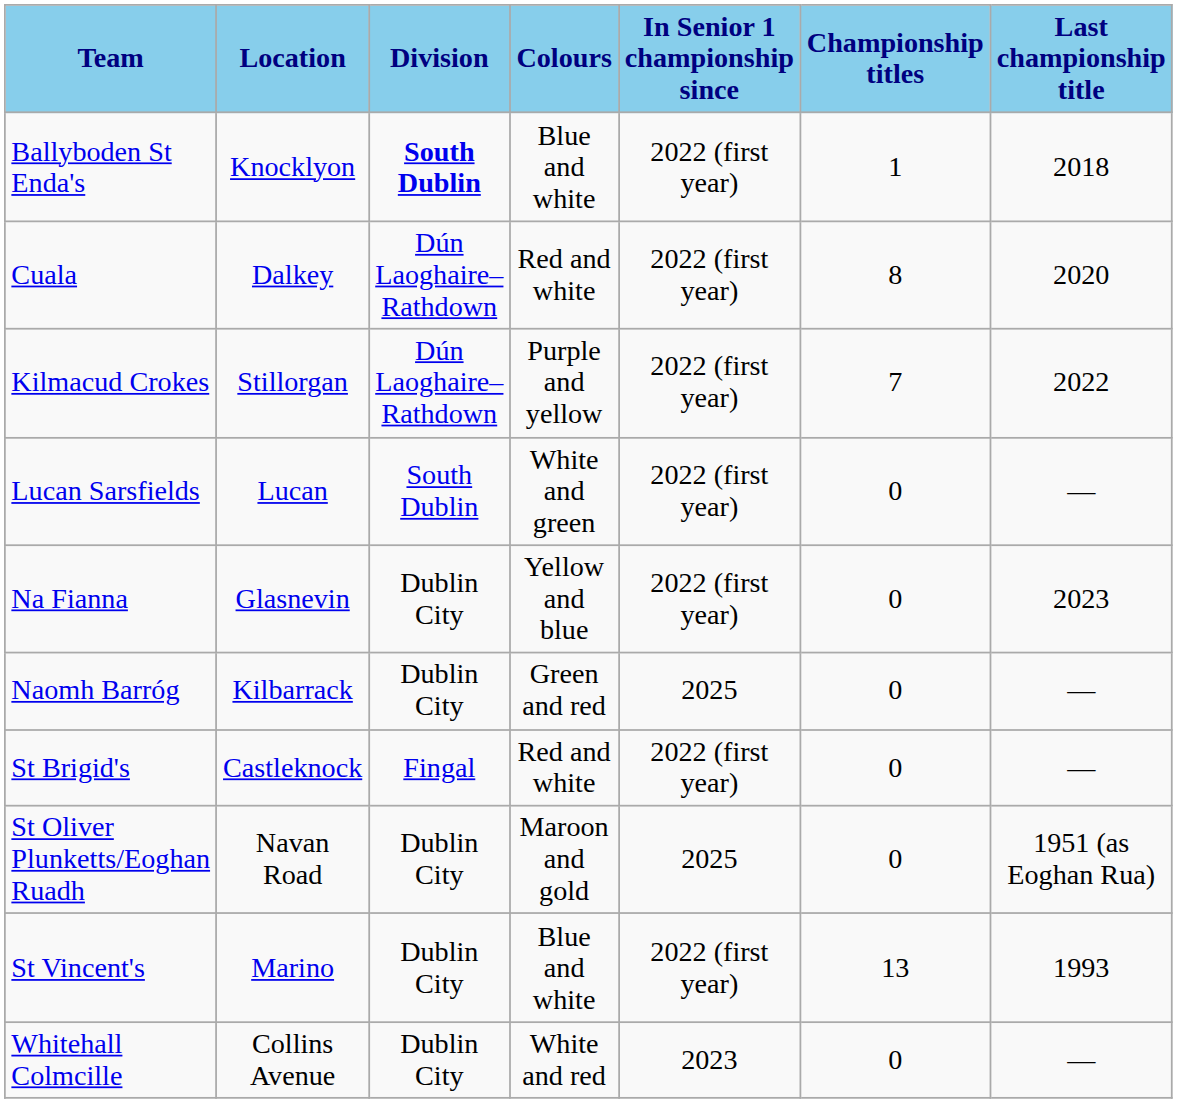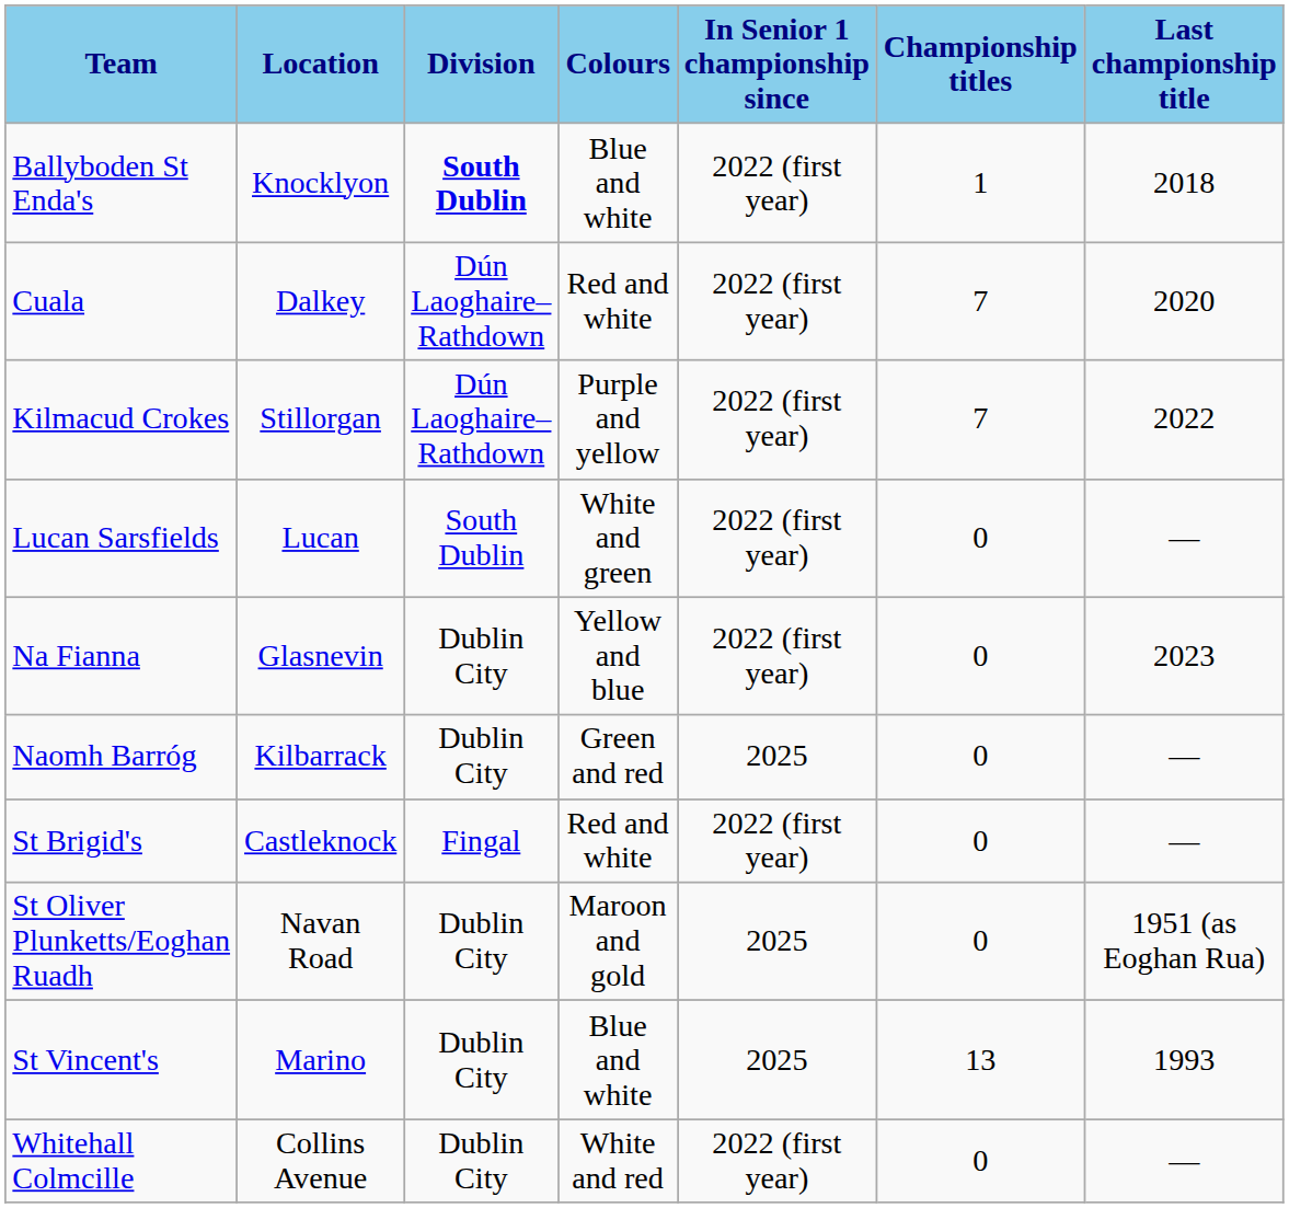 <table class="wikitable sortable"style="text-align:center;">
 <tr>
 <th style="background:skyblue;color:navy">Team</th>
 <th style="background:skyblue;color:navy">Location</th>
 <th style="background:skyblue;color:navy">Division</th>
 <th style="background:skyblue;color:navy">Colours</th>
 <th style="background:skyblue;color:navy">In Senior 1 championship since</th>
 <th style="background:skyblue;color:navy">Championship titles</th>
 <th style="background:skyblue;color:navy">Last championship title</th>
 </tr>
 <tr>
 <td style="text-align:left;"> <a href='#'>Ballyboden St Enda's</a></td>
 <td><a href='#'>Knocklyon</a></td>
 <td><strong><a href='#'>South Dublin</a></strong></td>
 <td>Blue and white</td>
 <td>2022 (first year)</td>
 <td>1</td>
 <td>2018</td>
 </tr>
 <tr>
 <td style="text-align:left;"> <a href='#'>Cuala</a></td>
 <td><a href='#'>Dalkey</a></td>
 <td><a href='#'>Dún Laoghaire–Rathdown</a></td>
 <td>Red and white</td>
 <td>2022 (first year)</td>
-<td>8</td>
+<td>7</td>
 <td>2020</td>
 </tr>
 <tr>
 <td style="text-align:left;"> <a href='#'>Kilmacud Crokes</a></td>
 <td><a href='#'>Stillorgan</a></td>
 <td><a href='#'>Dún Laoghaire–Rathdown</a></td>
 <td>Purple and yellow</td>
 <td>2022 (first year)</td>
 <td>7</td>
 <td>2022</td>
 </tr>
 <tr>
 <td style="text-align:left;"> <a href='#'>Lucan Sarsfields</a></td>
 <td><a href='#'>Lucan</a></td>
 <td><a href='#'>South Dublin</a></td>
 <td>White and green</td>
 <td>2022 (first year)</td>
 <td>0</td>
 <td>—</td>
 </tr>
 <tr>
 <td style="text-align:left;"> <a href='#'>Na Fianna</a></td>
 <td><a href='#'>Glasnevin</a></td>
 <td>Dublin City</td>
 <td>Yellow and blue</td>
 <td>2022 (first year)</td>
 <td>0</td>
 <td>2023</td>
 </tr>
 <tr>
 <td style="text-align:left;"> <a href='#'>Naomh Barróg</a></td>
 <td><a href='#'>Kilbarrack</a></td>
 <td>Dublin City</td>
 <td>Green and red</td>
 <td>2025</td>
 <td>0</td>
 <td>—</td>
 </tr>
 <tr>
 <td style="text-align:left;"> <a href='#'>St Brigid's</a></td>
 <td><a href='#'>Castleknock</a></td>
 <td><a href='#'>Fingal</a></td>
 <td>Red and white</td>
 <td>2022 (first year)</td>
 <td>0</td>
 <td>—</td>
 </tr>
 <tr>
 <td style="text-align:left;"> <a href='#'>St Oliver Plunketts/Eoghan Ruadh</a></td>
 <td>Navan Road</td>
 <td>Dublin City</td>
 <td>Maroon and gold</td>
 <td>2025</td>
 <td>0</td>
 <td>1951 (as Eoghan Rua)</td>
 </tr>
 <tr>
 <td style="text-align:left;"> <a href='#'>St Vincent's</a></td>
 <td><a href='#'>Marino</a></td>
 <td>Dublin City</td>
 <td>Blue and white</td>
-<td>2022 (first year)</td>
+<td>2025</td>
 <td>13</td>
 <td>1993</td>
 </tr>
 <tr>
 <td style="text-align:left;"> <a href='#'>Whitehall Colmcille</a></td>
 <td>Collins Avenue</td>
 <td>Dublin City</td>
 <td>White and red</td>
-<td>2023</td>
+<td>2022 (first year)</td>
 <td>0</td>
 <td>—</td>
 </tr>
 </table>
